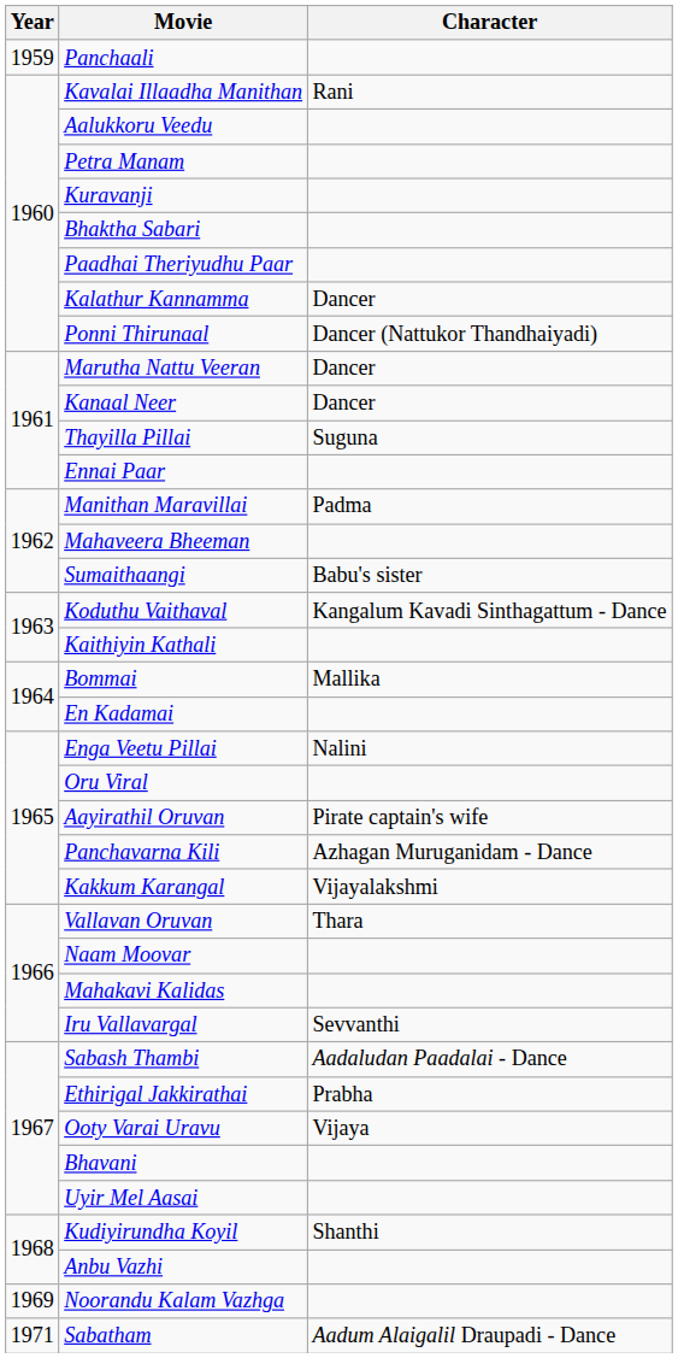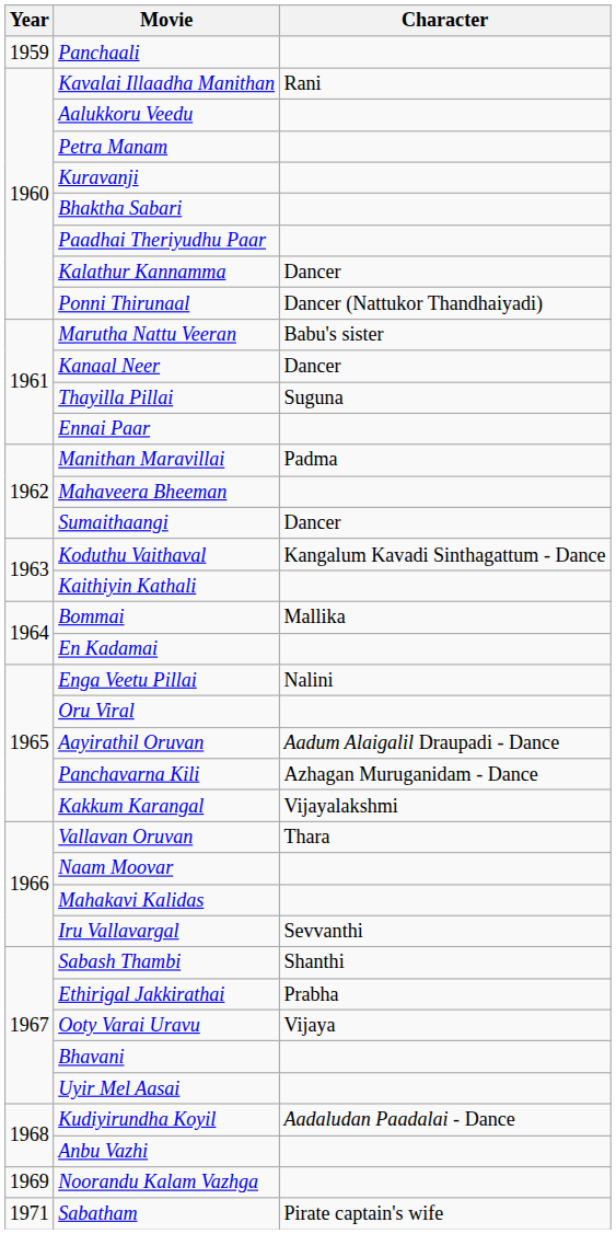 <table class="wikitable">
 <tr>
 <th>Year</th>
 <th>Movie</th>
 <th>Character</th>
 </tr>
 <tr>
 <td>1959</td>
 <td><em><a href='#'>Panchaali</a></em></td>
 <td></td>
 </tr>
 <tr>
 <td rowspan="8">1960</td>
 <td><em><a href='#'>Kavalai Illaadha Manithan</a></em></td>
 <td>Rani</td>
 </tr>
 <tr>
 <td><em><a href='#'>Aalukkoru Veedu</a></em></td>
 <td></td>
 </tr>
 <tr>
 <td><em><a href='#'>Petra Manam</a></em></td>
 <td></td>
 </tr>
 <tr>
 <td><em><a href='#'>Kuravanji</a></em></td>
 <td></td>
 </tr>
 <tr>
 <td><em><a href='#'>Bhaktha Sabari</a></em></td>
 <td></td>
 </tr>
 <tr>
 <td><em><a href='#'>Paadhai Theriyudhu Paar</a></em></td>
 <td></td>
 </tr>
 <tr>
 <td><em><a href='#'>Kalathur Kannamma</a></em></td>
 <td>Dancer</td>
 </tr>
 <tr>
 <td><em><a href='#'>Ponni Thirunaal</a></em></td>
 <td>Dancer (Nattukor Thandhaiyadi)</td>
 </tr>
 <tr>
 <td rowspan="4">1961</td>
 <td><em><a href='#'>Marutha Nattu Veeran</a></em></td>
-<td>Dancer</td>
+<td>Babu's sister</td>
 </tr>
 <tr>
 <td><em><a href='#'>Kanaal Neer</a></em></td>
 <td>Dancer<br></td>
 </tr>
 <tr>
 <td><em><a href='#'>Thayilla Pillai</a></em></td>
 <td>Suguna</td>
 </tr>
 <tr>
 <td><em><a href='#'>Ennai Paar</a></em></td>
 <td></td>
 </tr>
 <tr>
 <td rowspan="3">1962</td>
 <td><em><a href='#'>Manithan Maravillai</a></em></td>
 <td>Padma</td>
 </tr>
 <tr>
 <td><em><a href='#'>Mahaveera Bheeman</a></em></td>
 <td></td>
 </tr>
 <tr>
 <td><em><a href='#'>Sumaithaangi</a></em></td>
-<td>Babu's sister</td>
+<td>Dancer</td>
 </tr>
 <tr>
 <td rowspan="2">1963</td>
 <td><em><a href='#'>Koduthu Vaithaval</a></em></td>
 <td>Kangalum Kavadi Sinthagattum - Dance</td>
 </tr>
 <tr>
 <td><em><a href='#'>Kaithiyin Kathali</a></em></td>
 <td></td>
 </tr>
 <tr>
 <td rowspan="2">1964</td>
 <td><em><a href='#'>Bommai</a></em></td>
 <td>Mallika</td>
 </tr>
 <tr>
 <td><em><a href='#'>En Kadamai</a></em></td>
 <td></td>
 </tr>
 <tr>
 <td rowspan="5">1965</td>
 <td><em><a href='#'>Enga Veetu Pillai</a></em></td>
 <td>Nalini</td>
 </tr>
 <tr>
 <td><em><a href='#'>Oru Viral</a></em></td>
 <td></td>
 </tr>
 <tr>
 <td><em><a href='#'>Aayirathil Oruvan</a></em></td>
-<td>Pirate captain's wife</td>
+<td><em>Aadum Alaigalil </em> Draupadi - Dance</td>
 </tr>
 <tr>
 <td><em><a href='#'>Panchavarna Kili</a></em></td>
 <td>Azhagan Muruganidam - Dance</td>
 </tr>
 <tr>
 <td><em><a href='#'>Kakkum Karangal</a></em></td>
 <td>Vijayalakshmi</td>
 </tr>
 <tr>
 <td rowspan="4">1966</td>
 <td><em><a href='#'>Vallavan Oruvan</a></em></td>
 <td>Thara</td>
 </tr>
 <tr>
 <td><em><a href='#'>Naam Moovar</a></em></td>
 <td></td>
 </tr>
 <tr>
 <td><em><a href='#'>Mahakavi Kalidas</a></em></td>
 <td></td>
 </tr>
 <tr>
 <td><em><a href='#'>Iru Vallavargal</a></em></td>
 <td>Sevvanthi</td>
 </tr>
 <tr>
 <td rowspan="5">1967</td>
 <td><em><a href='#'>Sabash Thambi</a></em></td>
-<td><em>Aadaludan Paadalai</em> - Dance</td>
+<td>Shanthi</td>
 </tr>
 <tr>
 <td><em><a href='#'>Ethirigal Jakkirathai</a></em></td>
 <td>Prabha</td>
 </tr>
 <tr>
 <td><em><a href='#'>Ooty Varai Uravu</a></em></td>
 <td>Vijaya</td>
 </tr>
 <tr>
 <td><em><a href='#'>Bhavani</a></em></td>
 <td></td>
 </tr>
 <tr>
 <td><em><a href='#'>Uyir Mel Aasai</a></em></td>
 <td></td>
 </tr>
 <tr>
 <td rowspan="2">1968</td>
 <td><em><a href='#'>Kudiyirundha Koyil</a></em></td>
-<td>Shanthi</td>
+<td><em>Aadaludan Paadalai</em> - Dance</td>
 </tr>
 <tr>
 <td><em><a href='#'>Anbu Vazhi</a></em></td>
 <td></td>
 </tr>
 <tr>
 <td>1969</td>
 <td><em><a href='#'>Noorandu Kalam Vazhga</a></em></td>
 <td></td>
 </tr>
 <tr>
 <td>1971</td>
 <td><em><a href='#'>Sabatham</a></em></td>
-<td><em>Aadum Alaigalil </em> Draupadi - Dance</td>
+<td>Pirate captain's wife</td>
 </tr>
 </table>
